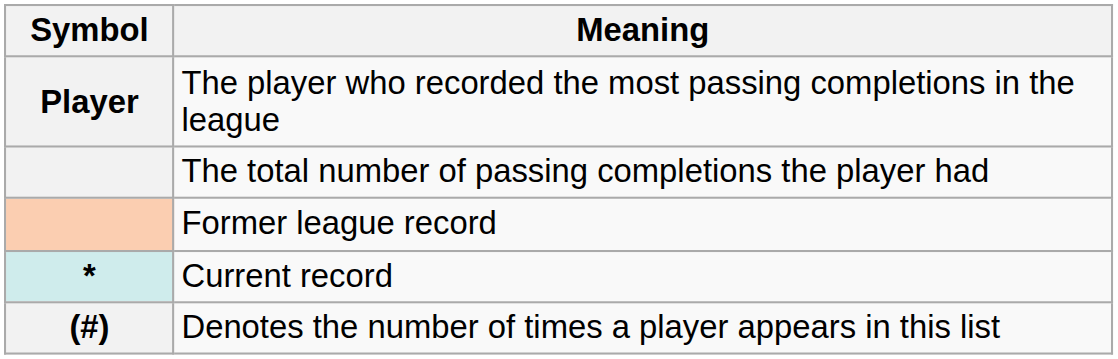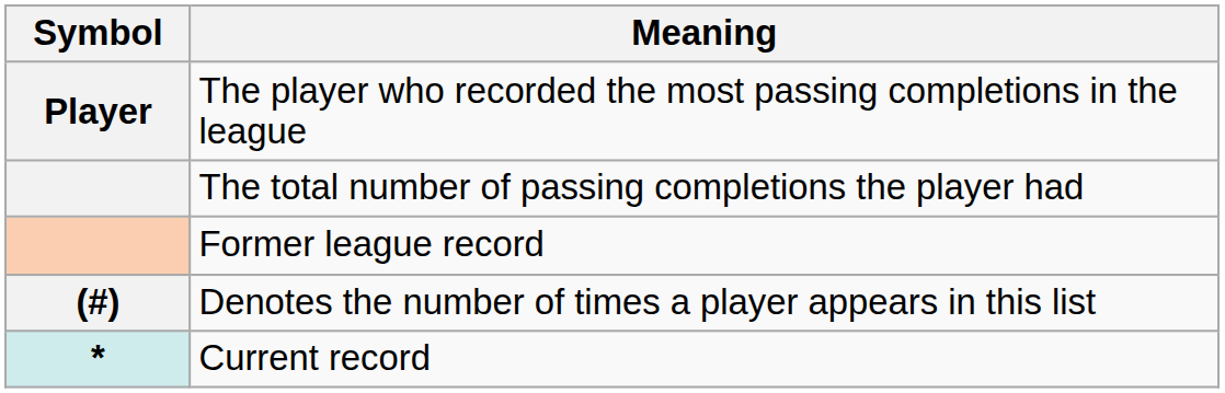 <table class="wikitable plainrowheaders" border="1">
 <tr>
 <th scope="col" style="width:75px">Symbol</th>
 <th scope="col" style="width:450px">Meaning</th>
 </tr>
 <tr>
 <th scope="row" style="text-align:center;"><strong>Player</strong></th>
 <td>The player who recorded the most passing completions in the league</td>
 </tr>
 <tr>
 <th scope="row" style="text-align:center;"><strong></strong></th>
 <td>The total number of passing completions the player had</td>
 </tr>
 <tr>
 <th scope="row" style="text-align:center; background:#FBCEB1;"></th>
 <td>Former league record</td>
 </tr>
 <tr>
+<th scope="row" style="text-align:center;">(#)</th>
+<td>Denotes the number of times a player appears in this list</td>
+</tr>
+<tr>
 <th scope="row" style="text-align:center; background:#CFECEC;">*</th>
 <td>Current record</td>
 </tr>
-<tr>
-<th scope="row" style="text-align:center;">(#)</th>
-<td>Denotes the number of times a player appears in this list</td>
-</tr>
 </table>
